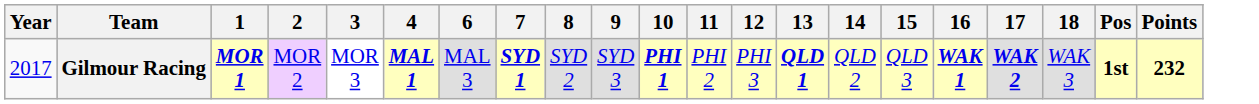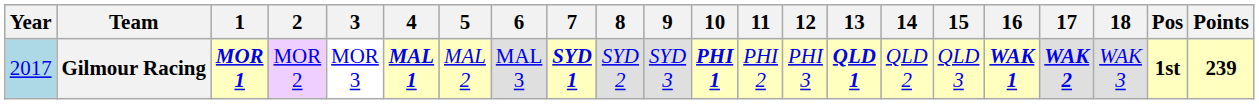 <table class="wikitable" style="text-align:center; font-size:85%">
 <tr>
 <th>Year</th>
 <th>Team</th>
 <th>1</th>
 <th>2</th>
 <th>3</th>
 <th>4</th>
+<th>5</th>
 <th>6</th>
 <th>7</th>
 <th>8</th>
 <th>9</th>
 <th>10</th>
 <th>11</th>
 <th>12</th>
 <th>13</th>
 <th>14</th>
 <th>15</th>
 <th>16</th>
 <th>17</th>
 <th>18</th>
 <th>Pos</th>
 <th>Points</th>
 </tr>
 <tr>
-<td><a href='#'>2017</a></td>
+<td style="background: lightblue;"><a href='#'>2017</a></td>
 <th nowrap>Gilmour Racing</th>
 <td style="background:#FFFFBF;"><strong><em><a href='#'>MOR<br>1</a></em></strong><br></td>
 <td style="background:#EFCFFF;"><a href='#'>MOR<br>2</a><br></td>
 <td style="background:#FFFFFF;"><a href='#'>MOR<br>3</a><br></td>
 <td style="background:#FFFFBF;"><strong><em><a href='#'>MAL<br>1</a></em></strong><br></td>
+<td style="background:#FFFFBF;"><em><a href='#'>MAL<br>2</a></em><br></td>
 <td style="background:#DFDFDF;"><a href='#'>MAL<br>3</a><br></td>
 <td style="background:#FFFFBF;"><strong><em><a href='#'>SYD<br>1</a></em></strong><br></td>
 <td style="background:#DFDFDF;"><em><a href='#'>SYD<br>2</a></em><br></td>
 <td style="background:#DFDFDF;"><em><a href='#'>SYD<br>3</a></em><br></td>
 <td style="background:#FFFFBF;"><strong><em><a href='#'>PHI<br>1</a></em></strong><br></td>
 <td style="background:#FFFFBF;"><em><a href='#'>PHI<br>2</a></em><br></td>
 <td style="background:#FFFFBF;"><em><a href='#'>PHI<br>3</a></em><br></td>
 <td style="background:#FFFFBF;"><strong><em><a href='#'>QLD<br>1</a></em></strong><br></td>
 <td style="background:#FFFFBF;"><em><a href='#'>QLD<br>2</a></em><br></td>
 <td style="background:#FFFFBF;"><em><a href='#'>QLD<br>3</a></em><br></td>
 <td style="background:#FFFFBF;"><strong><em><a href='#'>WAK<br>1</a></em></strong><br></td>
 <td style="background:#DFDFDF;"><strong><em><a href='#'>WAK<br>2</a></em><br></strong></td>
 <td style="background:#DFDFDF;"><em><a href='#'>WAK<br>3</a></em><br></td>
 <th style="background:#FFFFBF;">1st</th>
-<th style="background:#FFFFBF;">232</th>
+<th style="background:#FFFFBF;">239</th>
 </tr>
 </table>
